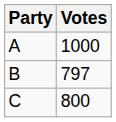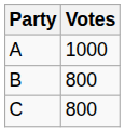 <table class="wikitable">
 <tr>
 <th>Party</th>
 <th>Votes</th>
 </tr>
 <tr>
 <td>A</td>
 <td>1000</td>
 </tr>
 <tr>
 <td>B</td>
-<td>797</td>
+<td>800</td>
 </tr>
 <tr>
 <td>C</td>
 <td>800</td>
 </tr>
 </table>
